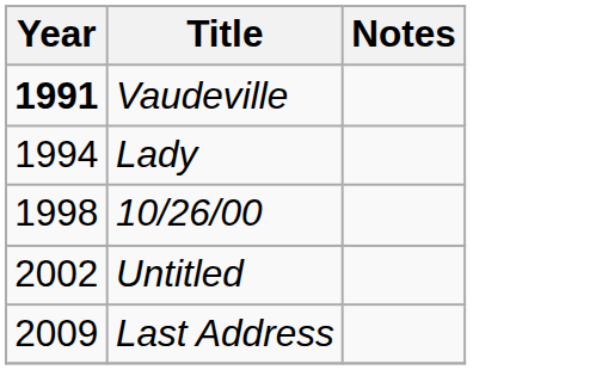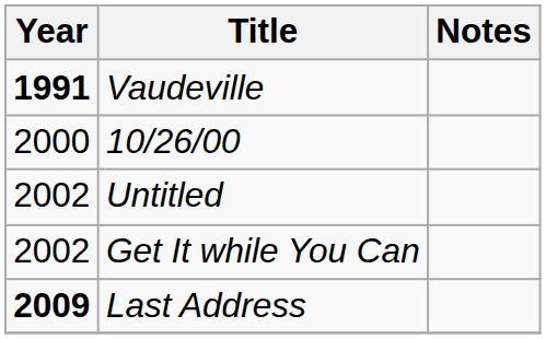 <table class="wikitable sortable">
 <tr>
 <th>Year</th>
 <th>Title</th>
 <th class="unsortable">Notes</th>
 </tr>
 <tr>
 <td><strong>1991</strong></td>
 <td><em>Vaudeville</em></td>
 <td></td>
 </tr>
 <tr>
-<td>1994</td>
-<td><em>Lady</em></td>
-<td></td>
-</tr>
-<tr>
-<td>1998</td>
+<td>2000</td>
 <td><em>10/26/00</em></td>
 <td></td>
 </tr>
 <tr>
 <td>2002</td>
 <td><em>Untitled</em></td>
 <td></td>
 </tr>
 <tr>
-<td>2009</td>
+<td>2002</td>
+<td><em>Get It while You Can</em></td>
+<td></td>
+</tr>
+<tr>
+<td><strong>2009</strong></td>
 <td><em>Last Address</em></td>
 <td></td>
 </tr>
 <tr>
 </tr>
 </table>
